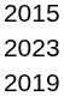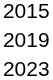 <table>
 <tr>
 <td>2015<br></td>
+<td></td>
+<td></td>
+<td></td>
+</tr>
+<tr>
+<td>2019<br></td>
 <td></td>
 <td></td>
 <td></td>
 </tr>
 <tr>
 <td>2023<br></td>
 <td></td>
 <td></td>
 <td></td>
 </tr>
-<tr>
-<td>2019<br></td>
-<td></td>
-<td></td>
-<td></td>
-</tr>
 </table>
